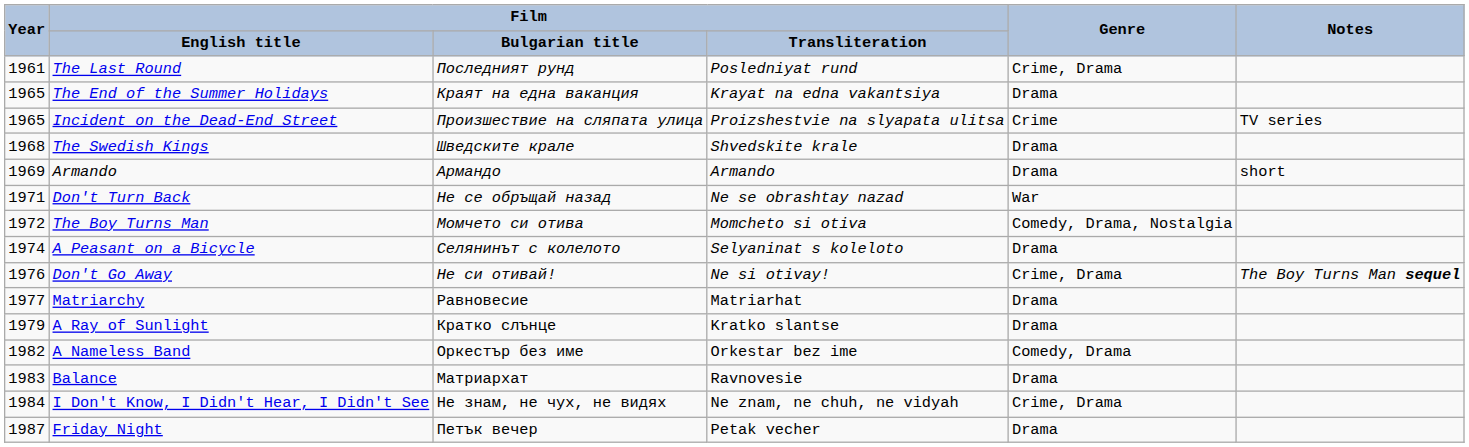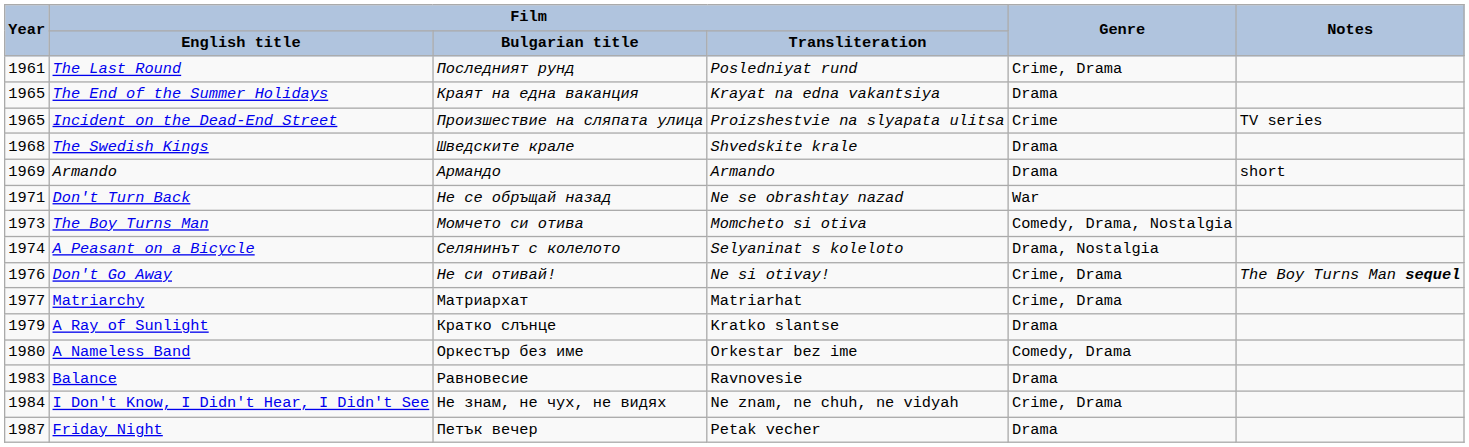 <table class="wikitable" style="font-size: 90%;">
 <tr>
 <th rowspan="2" style="background:#B0C4DE;">Year</th>
 <th colspan="3" style="background:#B0C4DE;">Film</th>
 <th rowspan="2"  style="background:#B0C4DE;">Genre</th>
 <th rowspan="2" style="background:#B0C4DE;">Notes</th>
 </tr>
 <tr>
 <th style="background:#B0C4DE;">English title</th>
 <th style="background:#B0C4DE;">Bulgarian title</th>
 <th style="background:#B0C4DE;">Transliteration</th>
 </tr>
 <tr>
 <td rowspan="1">1961</td>
 <td><em><a href='#'>The Last Round</a></em></td>
 <td><em>Последният рунд</em></td>
 <td><em>Posledniyat rund</em></td>
 <td>Crime, Drama</td>
 <td></td>
 </tr>
 <tr>
 <td rowspan="1">1965</td>
 <td><em><a href='#'>The End of the Summer Holidays</a></em></td>
 <td><em>Краят на една ваканция</em></td>
 <td><em>Krayat na edna vakantsiya</em></td>
 <td>Drama</td>
 <td></td>
 </tr>
 <tr>
 <td rowspan="1">1965</td>
 <td><em><a href='#'>Incident on the Dead-End Street</a></em></td>
 <td><em>Произшествие на сляпата улица</em></td>
 <td><em>Proizshestvie na slyapata ulitsa</em></td>
 <td>Crime</td>
 <td>TV series</td>
 </tr>
 <tr>
 <td rowspan="1">1968</td>
 <td><em><a href='#'>The Swedish Kings</a></em></td>
 <td><em>Шведските крале</em></td>
 <td><em>Shvedskite krale</em></td>
 <td>Drama</td>
 <td></td>
 </tr>
 <tr>
 <td rowspan="1">1969</td>
 <td><em>Armando</em></td>
 <td><em>Армандо</em></td>
 <td><em>Armando</em></td>
 <td>Drama</td>
 <td>short</td>
 </tr>
 <tr>
 <td rowspan="1">1971</td>
 <td><em><a href='#'>Don't Turn Back</a></em></td>
 <td><em>Не се обръщай назад</em></td>
 <td><em>Ne se obrashtay nazad</em></td>
 <td>War</td>
 <td></td>
 </tr>
 <tr>
-<td rowspan="1">1972</td>
+<td rowspan="1">1973</td>
 <td><em><a href='#'>The Boy Turns Man</a></em></td>
 <td><em>Момчето си отива</em></td>
 <td><em>Momcheto si otiva</em></td>
 <td>Comedy, Drama, Nostalgia</td>
 <td></td>
 </tr>
 <tr>
 <td rowspan="1">1974</td>
 <td><em><a href='#'>A Peasant on a Bicycle</a></em></td>
 <td><em>Селянинът с колелото</em></td>
 <td><em>Selyaninat s koleloto</em></td>
-<td>Drama</td>
+<td>Drama, Nostalgia</td>
 <td></td>
 </tr>
 <tr>
 <td rowspan="1">1976</td>
 <td><em><a href='#'>Don't Go Away</a></em></td>
 <td><em>Не си отивай!</em></td>
 <td><em>Ne si otivay!</em></td>
 <td>Crime, Drama</td>
 <td><em>The Boy Turns Man<strong> sequel</td>
 </tr>
 <tr>
 <td rowspan="1">1977</td>
 <td></em><a href='#'>Matriarchy</a><em></td>
-<td></em>Равновесие<em></td>
+<td></em>Матриархат<em></td>
 <td>Matriarhat</td>
-<td>Drama</td>
+<td>Crime, Drama</td>
 <td></td>
 </tr>
 <tr>
 <td rowspan="1">1979</td>
 <td></em><a href='#'>A Ray of Sunlight</a><em></td>
 <td></em>Кратко слънце<em></td>
 <td></em>Kratko slantse<em></td>
 <td>Drama</td>
 <td></td>
 </tr>
 <tr>
-<td rowspan="1">1982</td>
+<td rowspan="1">1980</td>
 <td></em><a href='#'>A Nameless Band</a><em></td>
 <td></em>Оркестър без име<em></td>
 <td></em>Orkestar bez ime<em></td>
 <td>Comedy, Drama</td>
 <td></td>
 </tr>
 <tr>
 <td rowspan="1">1983</td>
 <td></em><a href='#'>Balance</a><em></td>
-<td></em>Матриархат<em></td>
+<td></em>Равновесие<em></td>
 <td></em>Ravnovesie<em></td>
 <td>Drama</td>
 <td></td>
 </tr>
 <tr>
 <td rowspan="1">1984</td>
 <td></em><a href='#'>I Don't Know, I Didn't Hear, I Didn't See</a><em></td>
 <td></em>Не знам, не чух, не видях<em></td>
 <td></em>Ne znam, ne chuh, ne vidyah<em></td>
 <td>Crime, Drama</td>
 <td></td>
 </tr>
 <tr>
 <td rowspan="1">1987</td>
 <td></em><a href='#'>Friday Night</a><em></td>
 <td></em>Петък вечер<em></td>
 <td></em>Petak vecher<em></td>
 <td>Drama</td>
 <td></td>
 </tr>
 </table>
